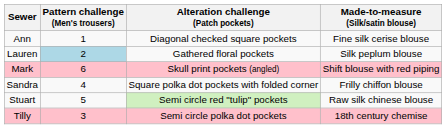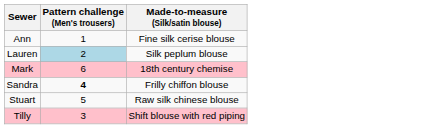 <table class="wikitable" style="text-align:center;">
 <tr>
 <th>Sewer</th>
 <th>Pattern challenge<br><small>(Men's trousers)</small></th>
-<th>Alteration challenge<br><small>(Patch pockets)</small></th>
 <th>Made-to-measure<br><small>(Silk/satin blouse)</small></th>
 </tr>
 <tr>
 <td>Ann</td>
 <td>1</td>
-<td>Diagonal checked square pockets</td>
 <td>Fine silk cerise blouse</td>
 </tr>
 <tr>
 <td>Lauren</td>
 <td style="background: lightblue;">2</td>
-<td>Gathered floral pockets</td>
 <td>Silk peplum blouse</td>
 </tr>
 <tr style="background:Pink">
 <td>Mark</td>
 <td>6</td>
-<td>Skull print pockets <small>(angled)</small></td>
-<td>Shift blouse with red piping</td>
+<td>18th century chemise</td>
 </tr>
 <tr>
 <td>Sandra</td>
-<td>4</td>
-<td>Square polka dot pockets with folded corner</td>
+<td><strong>4</strong></td>
 <td>Frilly chiffon blouse</td>
 </tr>
 <tr>
 <td>Stuart</td>
 <td>5</td>
-<td style="background:#d0f0c0">Semi circle red "tulip" pockets</td>
 <td>Raw silk chinese blouse</td>
 </tr>
 <tr style="background:Pink">
 <td>Tilly</td>
 <td>3</td>
-<td>Semi circle polka dot pockets</td>
-<td>18th century chemise</td>
+<td>Shift blouse with red piping</td>
 </tr>
 </table>
